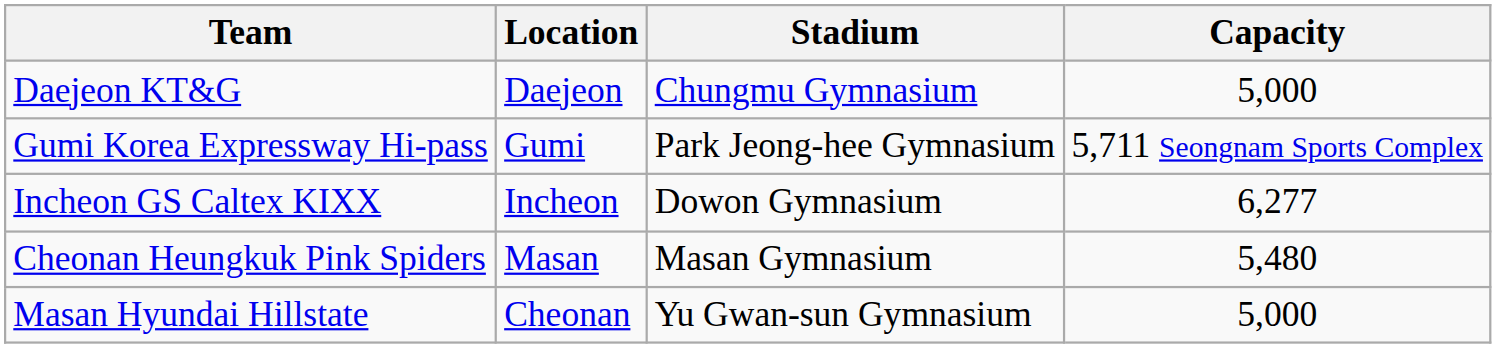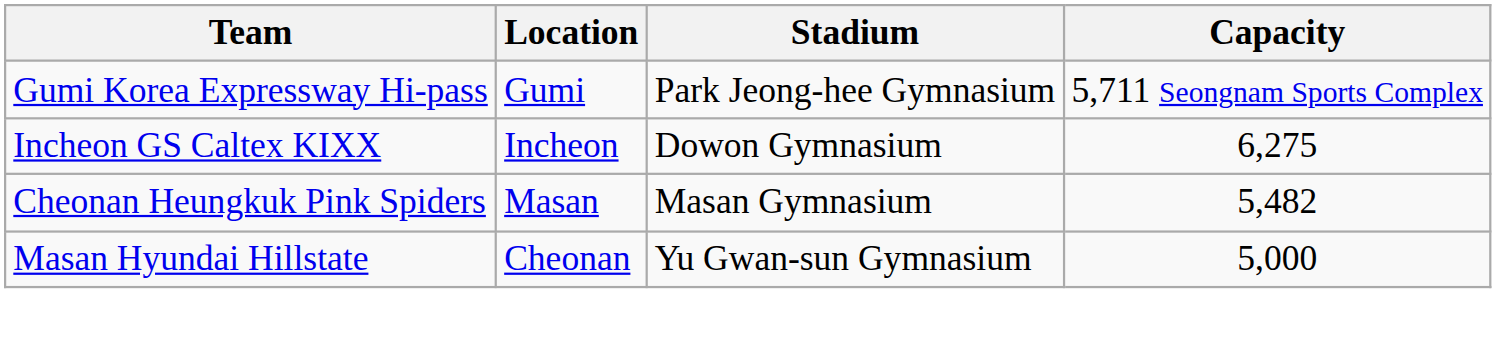 <table class="wikitable sortable" style="text-align: left;">
 <tr>
 <th>Team</th>
 <th>Location</th>
 <th>Stadium</th>
 <th>Capacity</th>
-</tr>
-<tr>
-<td><a href='#'>Daejeon KT&G</a></td>
-<td><a href='#'>Daejeon</a></td>
-<td><a href='#'>Chungmu Gymnasium</a></td>
-<td align="center">5,000 <small> </small></td>
 </tr>
 <tr>
 <td><a href='#'>Gumi Korea Expressway Hi-pass</a></td>
 <td><a href='#'>Gumi</a></td>
 <td>Park Jeong-hee Gymnasium</td>
 <td align="center">5,711 <small> <a href='#'>Seongnam Sports Complex</a></small></td>
 </tr>
 <tr>
 <td><a href='#'>Incheon GS Caltex KIXX</a></td>
 <td><a href='#'>Incheon</a></td>
 <td>Dowon Gymnasium</td>
-<td align="center">6,277</td>
+<td align="center">6,275</td>
 </tr>
 <tr>
 <td><a href='#'>Cheonan Heungkuk Pink Spiders</a></td>
 <td><a href='#'>Masan</a></td>
 <td>Masan Gymnasium</td>
-<td align="center">5,480 <small> </small></td>
+<td align="center">5,482 <small> </small></td>
 </tr>
 <tr>
 <td><a href='#'>Masan Hyundai Hillstate</a></td>
 <td><a href='#'>Cheonan</a></td>
 <td>Yu Gwan-sun Gymnasium</td>
 <td align="center">5,000 <small> </small></td>
 </tr>
 </table>
